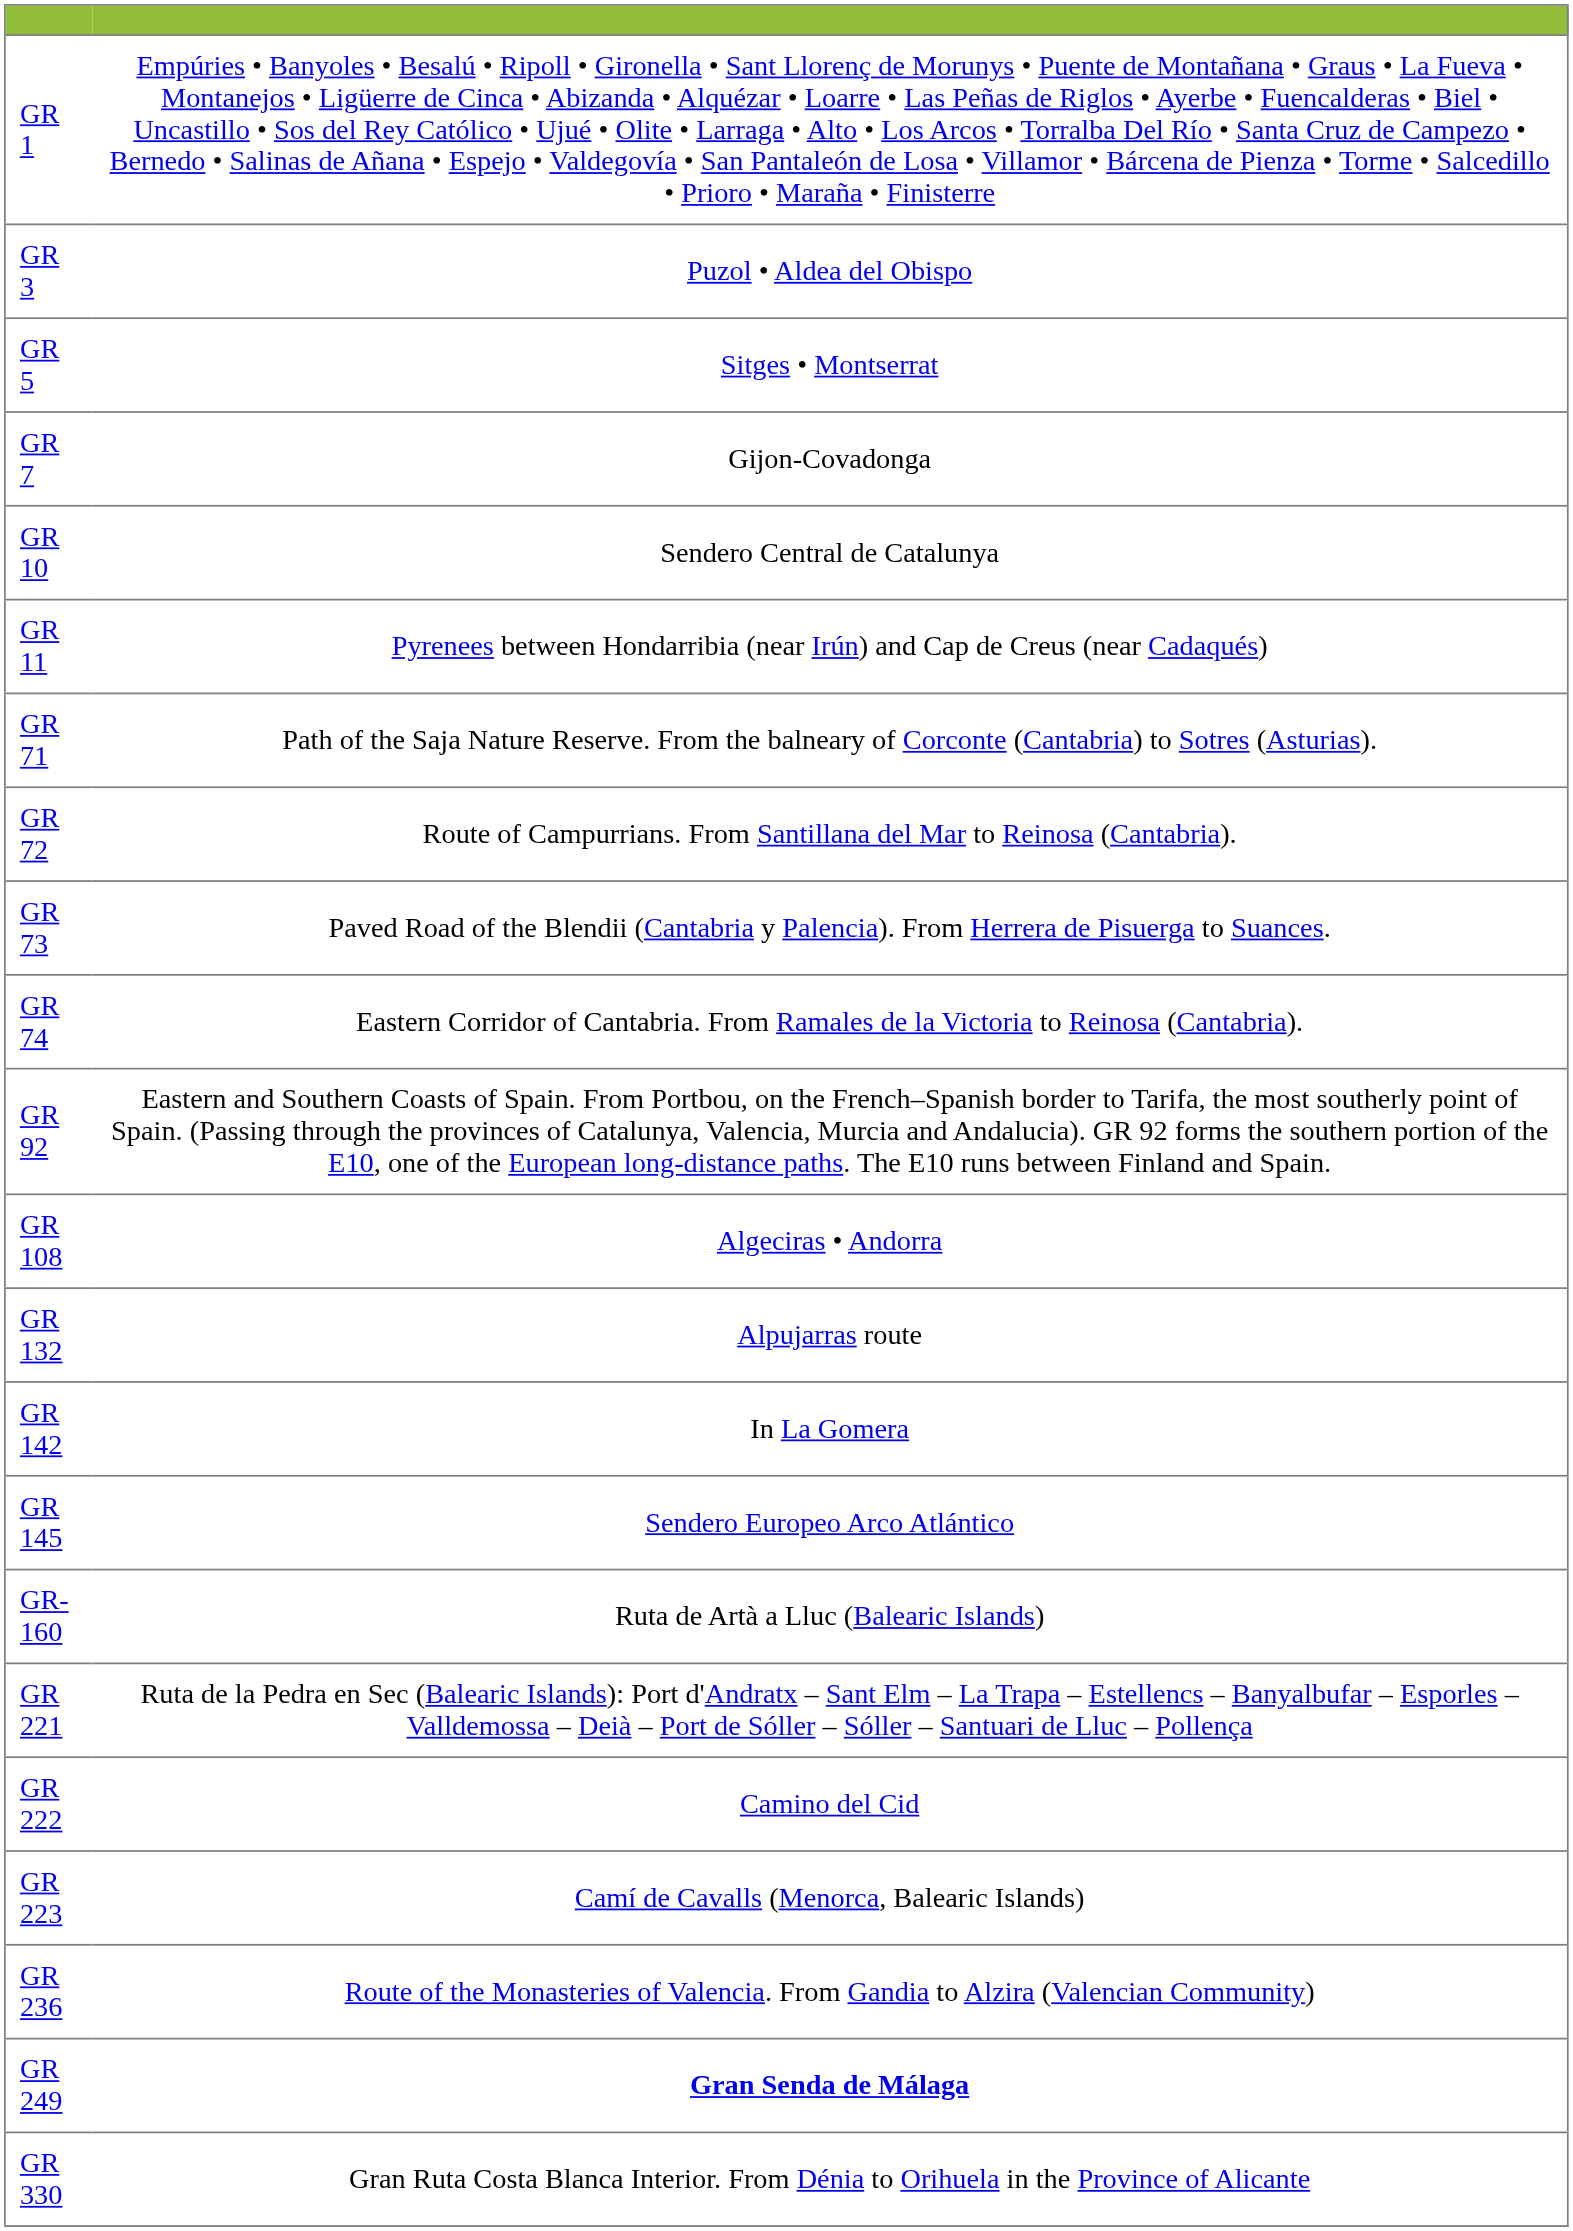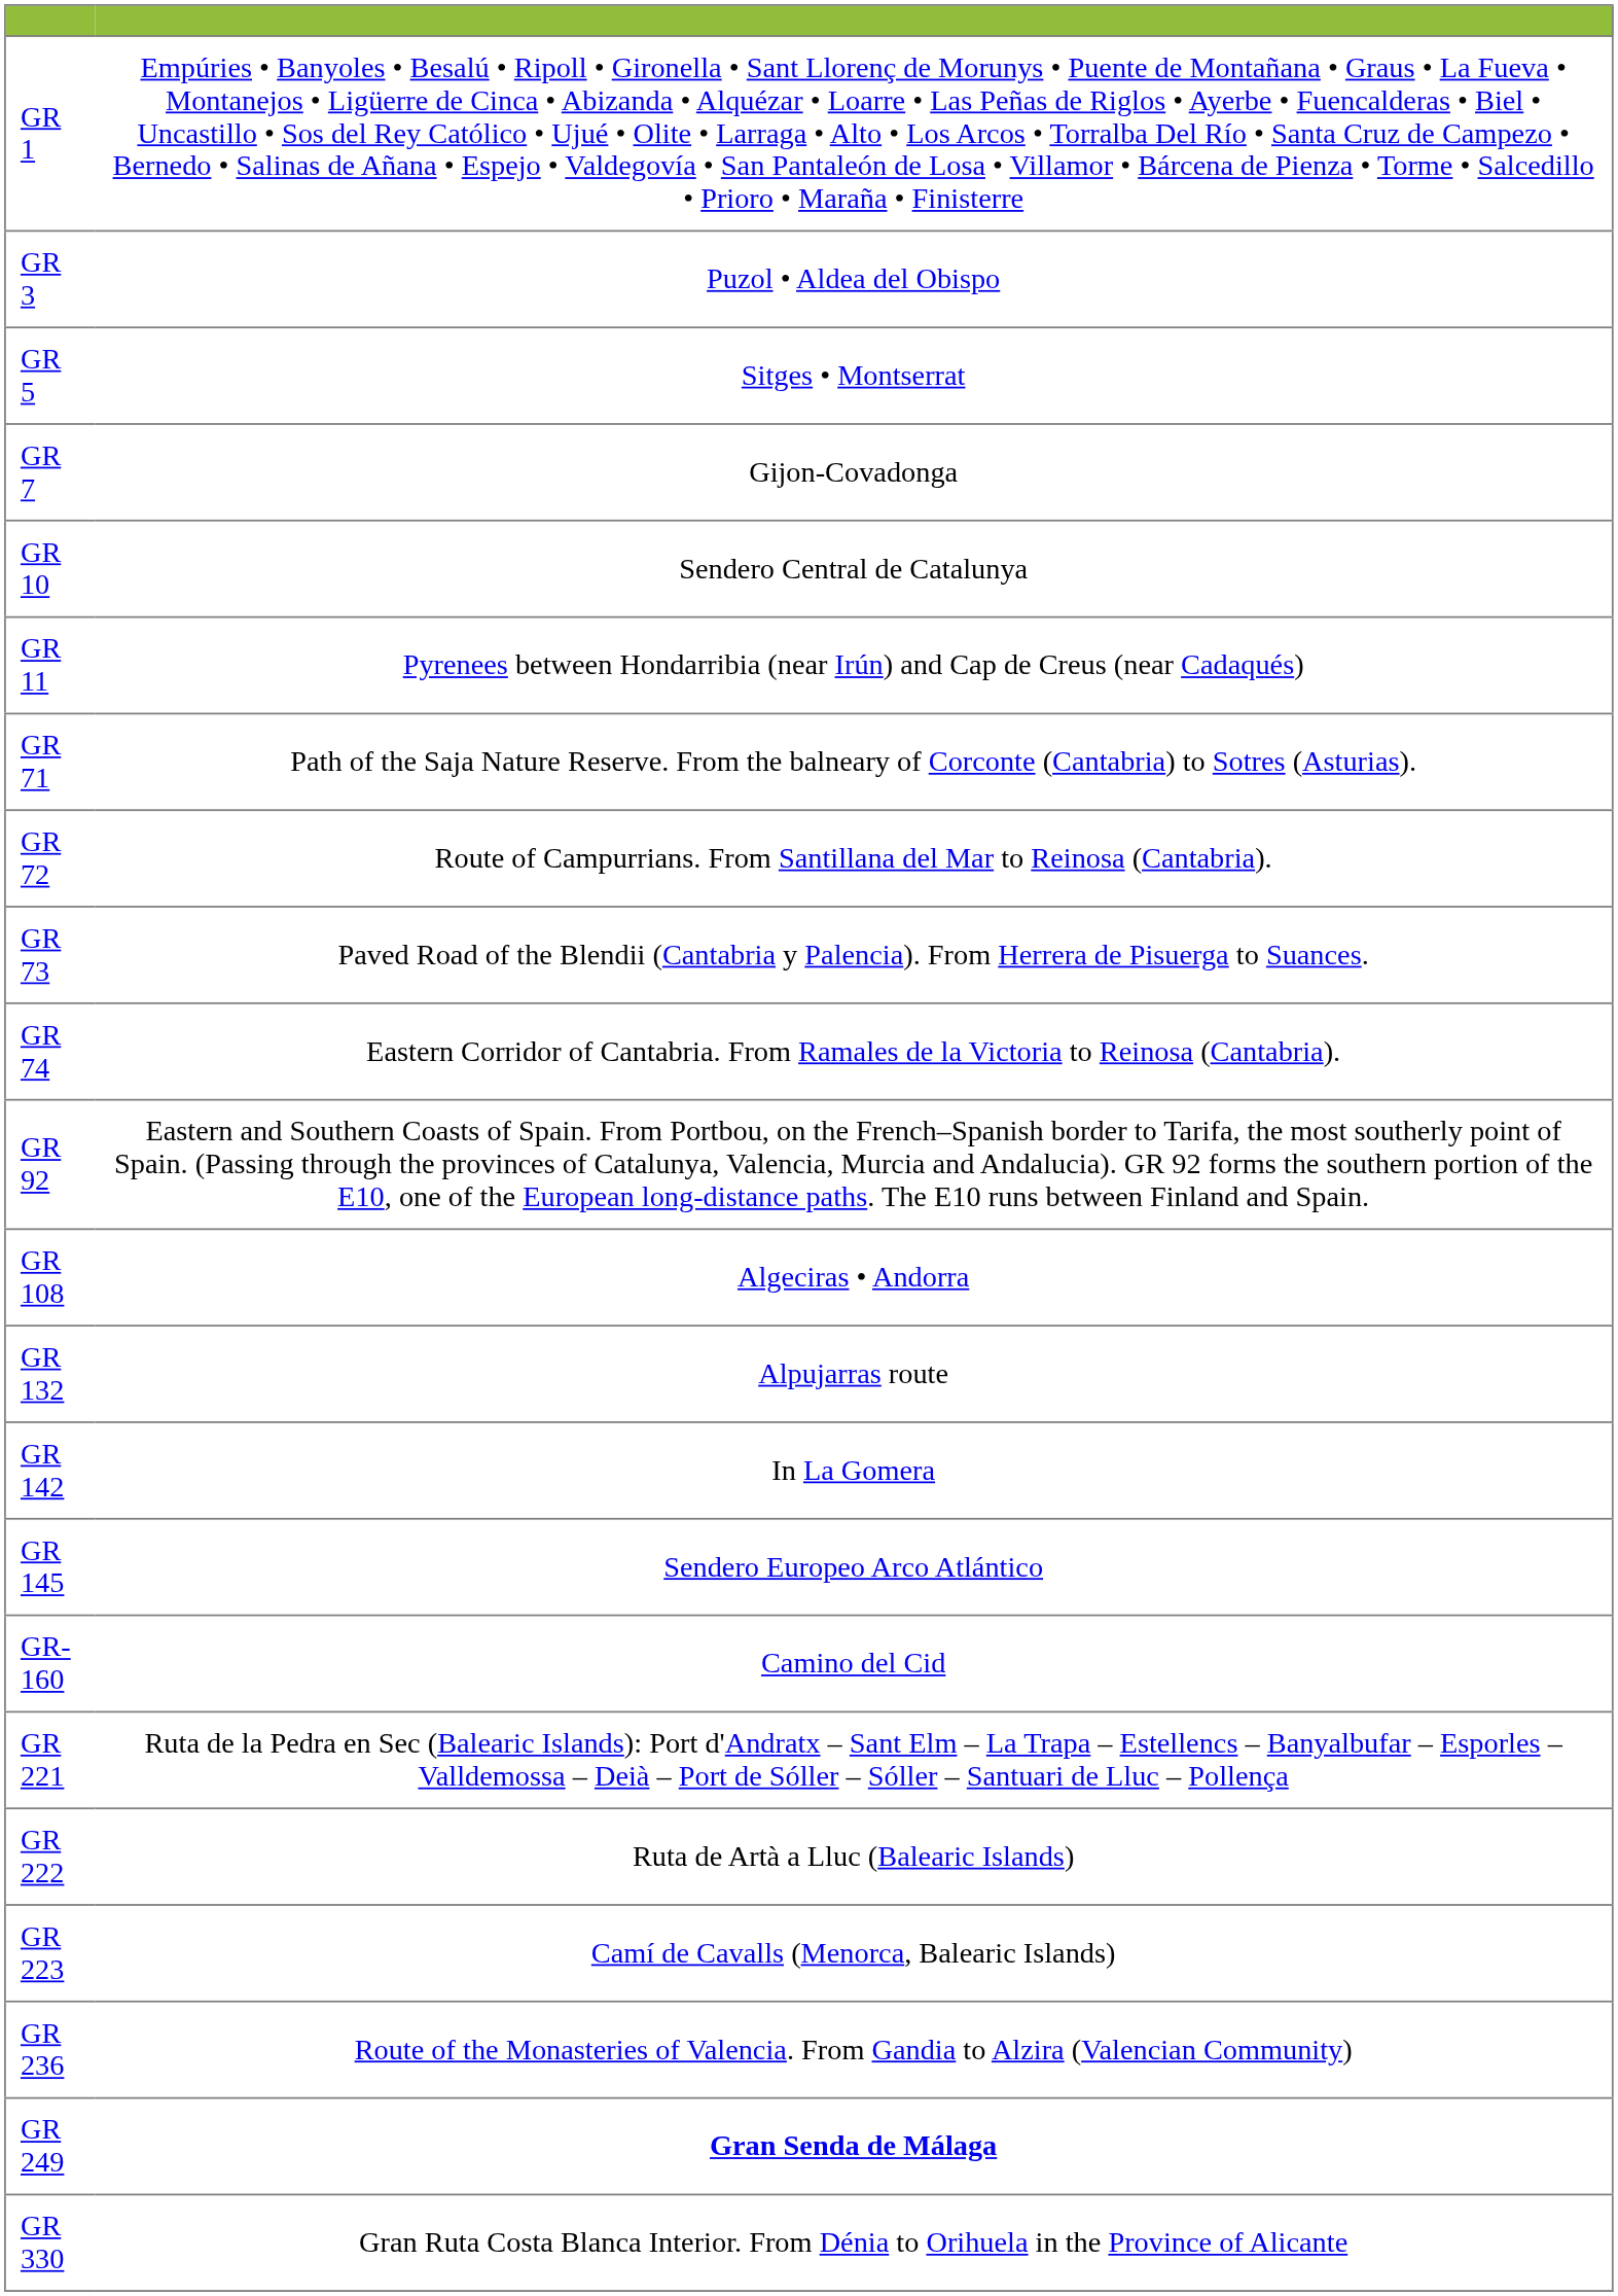 <table align="center" cellpadding="8" cellspacing="3" style="border-collapse:collapse;" style="background-color:#F5FAEC" frame="box" rules="rows" rules="columns">
 <tr bgcolor="#92BD3B">
 <th><strong></strong></th>
 <th><strong></strong></th>
 </tr>
 <tr>
 <td><a href='#'>GR 1</a></td>
 <td align="center"><a href='#'>Empúries</a> • <a href='#'>Banyoles</a> • <a href='#'>Besalú</a> • <a href='#'>Ripoll</a> • <a href='#'>Gironella</a> • <a href='#'>Sant Llorenç de Morunys</a> • <a href='#'>Puente de Montañana</a> • <a href='#'>Graus</a> • <a href='#'>La Fueva</a> • <a href='#'>Montanejos</a> • <a href='#'>Ligüerre de Cinca</a> • <a href='#'>Abizanda</a> • <a href='#'>Alquézar</a> • <a href='#'>Loarre</a> • <a href='#'>Las Peñas de Riglos</a> • <a href='#'>Ayerbe</a> • <a href='#'>Fuencalderas</a> • <a href='#'>Biel</a> • <a href='#'>Uncastillo</a> • <a href='#'>Sos del Rey Católico</a> • <a href='#'>Ujué</a> • <a href='#'>Olite</a> • <a href='#'>Larraga</a> • <a href='#'>Alto</a> • <a href='#'>Los Arcos</a> • <a href='#'>Torralba Del Río</a> • <a href='#'>Santa Cruz de Campezo</a> • <a href='#'>Bernedo</a> • <a href='#'>Salinas de Añana</a> • <a href='#'>Espejo</a> • <a href='#'>Valdegovía</a> • <a href='#'>San Pantaleón de Losa</a> • <a href='#'>Villamor</a> • <a href='#'>Bárcena de Pienza</a> • <a href='#'>Torme</a> • <a href='#'>Salcedillo</a> • <a href='#'>Prioro</a> • <a href='#'>Maraña</a> • <a href='#'>Finisterre</a></td>
 </tr>
 <tr>
 <td><a href='#'>GR 3</a></td>
 <td align="center"><a href='#'>Puzol</a> • <a href='#'>Aldea del Obispo</a></td>
 </tr>
 <tr>
 <td><a href='#'>GR 5</a></td>
 <td align="center"><a href='#'>Sitges</a>  • <a href='#'>Montserrat</a></td>
 </tr>
 <tr>
 <td><a href='#'>GR 7</a></td>
 <td align="center">Gijon-Covadonga</td>
 </tr>
 <tr>
 <td><a href='#'>GR 10</a></td>
 <td align="center">Sendero Central de Catalunya</td>
 </tr>
 <tr>
 <td><a href='#'>GR 11</a></td>
 <td align="center"><a href='#'>Pyrenees</a> between Hondarribia (near <a href='#'>Irún</a>) and Cap de Creus (near <a href='#'>Cadaqués</a>)</td>
 </tr>
 <tr>
 <td><a href='#'>GR 71</a></td>
 <td align="center">Path of the Saja Nature Reserve. From the balneary of <a href='#'>Corconte</a> (<a href='#'>Cantabria</a>) to <a href='#'>Sotres</a> (<a href='#'>Asturias</a>).</td>
 </tr>
 <tr>
 <td><a href='#'>GR 72</a></td>
 <td align="center">Route of Campurrians. From <a href='#'>Santillana del Mar</a> to <a href='#'>Reinosa</a> (<a href='#'>Cantabria</a>).</td>
 </tr>
 <tr>
 <td><a href='#'>GR 73</a></td>
 <td align="center">Paved Road of the Blendii (<a href='#'>Cantabria</a> y <a href='#'>Palencia</a>). From <a href='#'>Herrera de Pisuerga</a> to <a href='#'>Suances</a>.</td>
 </tr>
 <tr>
 <td><a href='#'>GR 74</a></td>
 <td align="center">Eastern Corridor of Cantabria. From <a href='#'>Ramales de la Victoria</a> to <a href='#'>Reinosa</a> (<a href='#'>Cantabria</a>).</td>
 </tr>
 <tr>
 <td><a href='#'>GR 92</a></td>
 <td align="center">Eastern and Southern Coasts of Spain. From Portbou, on the French–Spanish border to Tarifa, the most southerly point of Spain. (Passing through the provinces of Catalunya, Valencia, Murcia and Andalucia). GR 92 forms the southern portion of the <a href='#'>E10</a>, one of the <a href='#'>European long-distance paths</a>. The E10 runs between Finland and Spain.</td>
 </tr>
 <tr>
 <td><a href='#'>GR 108</a></td>
 <td align="center"><a href='#'>Algeciras</a> • <a href='#'>Andorra</a></td>
 </tr>
 <tr>
 <td><a href='#'>GR 132</a></td>
 <td align="center"><a href='#'>Alpujarras</a> route</td>
 </tr>
 <tr>
 <td><a href='#'>GR 142</a></td>
 <td align="center">In <a href='#'>La Gomera</a></td>
 </tr>
 <tr>
 <td><a href='#'>GR 145</a></td>
 <td align="center"><a href='#'>Sendero Europeo Arco Atlántico</a></td>
 </tr>
 <tr>
 <td><a href='#'>GR-160</a></td>
-<td align="center">Ruta de Artà a Lluc (<a href='#'>Balearic Islands</a>)</td>
+<td align="center"><a href='#'>Camino del Cid</a></td>
 </tr>
 <tr>
 <td><a href='#'>GR 221</a></td>
 <td align="center">Ruta de la Pedra en Sec (<a href='#'>Balearic Islands</a>): Port d'<a href='#'>Andratx</a> – <a href='#'>Sant Elm</a> – <a href='#'>La Trapa</a> – <a href='#'>Estellencs</a> – <a href='#'>Banyalbufar</a> – <a href='#'>Esporles</a> – <a href='#'>Valldemossa</a> – <a href='#'>Deià</a> – <a href='#'>Port de Sóller</a> – <a href='#'>Sóller</a> – <a href='#'>Santuari de Lluc</a> – <a href='#'>Pollença</a></td>
 </tr>
 <tr>
 <td><a href='#'>GR 222</a></td>
-<td align="center"><a href='#'>Camino del Cid</a></td>
+<td align="center">Ruta de Artà a Lluc (<a href='#'>Balearic Islands</a>)</td>
 </tr>
 <tr>
 <td><a href='#'>GR 223</a></td>
 <td align="center"><a href='#'>Camí de Cavalls</a> (<a href='#'>Menorca</a>, Balearic Islands)</td>
 </tr>
 <tr>
 <td><a href='#'>GR 236</a></td>
 <td align="center"><a href='#'>Route of the Monasteries of Valencia</a>. From <a href='#'>Gandia</a> to <a href='#'>Alzira</a> (<a href='#'>Valencian Community</a>)</td>
 </tr>
 <tr>
 <td><a href='#'>GR 249</a></td>
 <td align="center"><strong><a href='#'>Gran Senda de Málaga</a></strong></td>
 </tr>
 <tr>
 <td><a href='#'>GR 330</a></td>
 <td align="center">Gran Ruta Costa Blanca Interior. From <a href='#'>Dénia</a> to <a href='#'>Orihuela</a> in the <a href='#'>Province of Alicante</a></td>
 </tr>
 <tr>
 </tr>
 </table>
